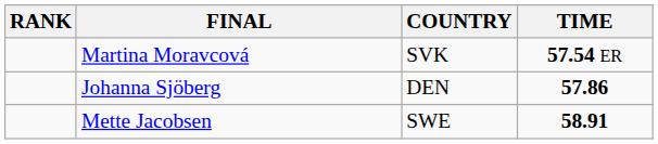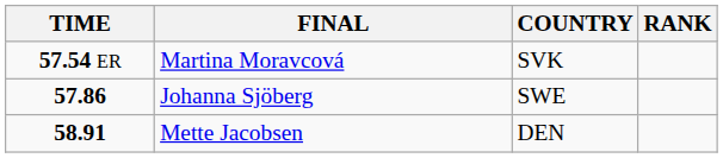 <table class="wikitable">
 <tr>
-<th>RANK</th>
+<th style="width: 6em">TIME</th>
 <th align="left" style="width: 15em">FINAL</th>
 <th>COUNTRY</th>
-<th style="width: 6em">TIME</th>
+<th>RANK</th>
 </tr>
 <tr>
-<td align="center"></td>
+<td align="center"><strong>57.54</strong> <small>ER</small></td>
 <td><a href='#'>Martina Moravcová</a></td>
 <td> SVK</td>
-<td align="center"><strong>57.54</strong> <small>ER</small></td>
+<td align="center"></td>
 </tr>
 <tr>
+<td align="center"><strong>57.86</strong></td>
+<td><a href='#'>Johanna Sjöberg</a></td>
+<td> SWE</td>
 <td align="center"></td>
-<td><a href='#'>Johanna Sjöberg</a></td>
-<td> DEN</td>
-<td align="center"><strong>57.86</strong></td>
 </tr>
 <tr>
+<td align="center"><strong>58.91</strong></td>
+<td><a href='#'>Mette Jacobsen</a></td>
+<td> DEN</td>
 <td align="center"></td>
-<td><a href='#'>Mette Jacobsen</a></td>
-<td> SWE</td>
-<td align="center"><strong>58.91</strong></td>
 </tr>
 </table>
